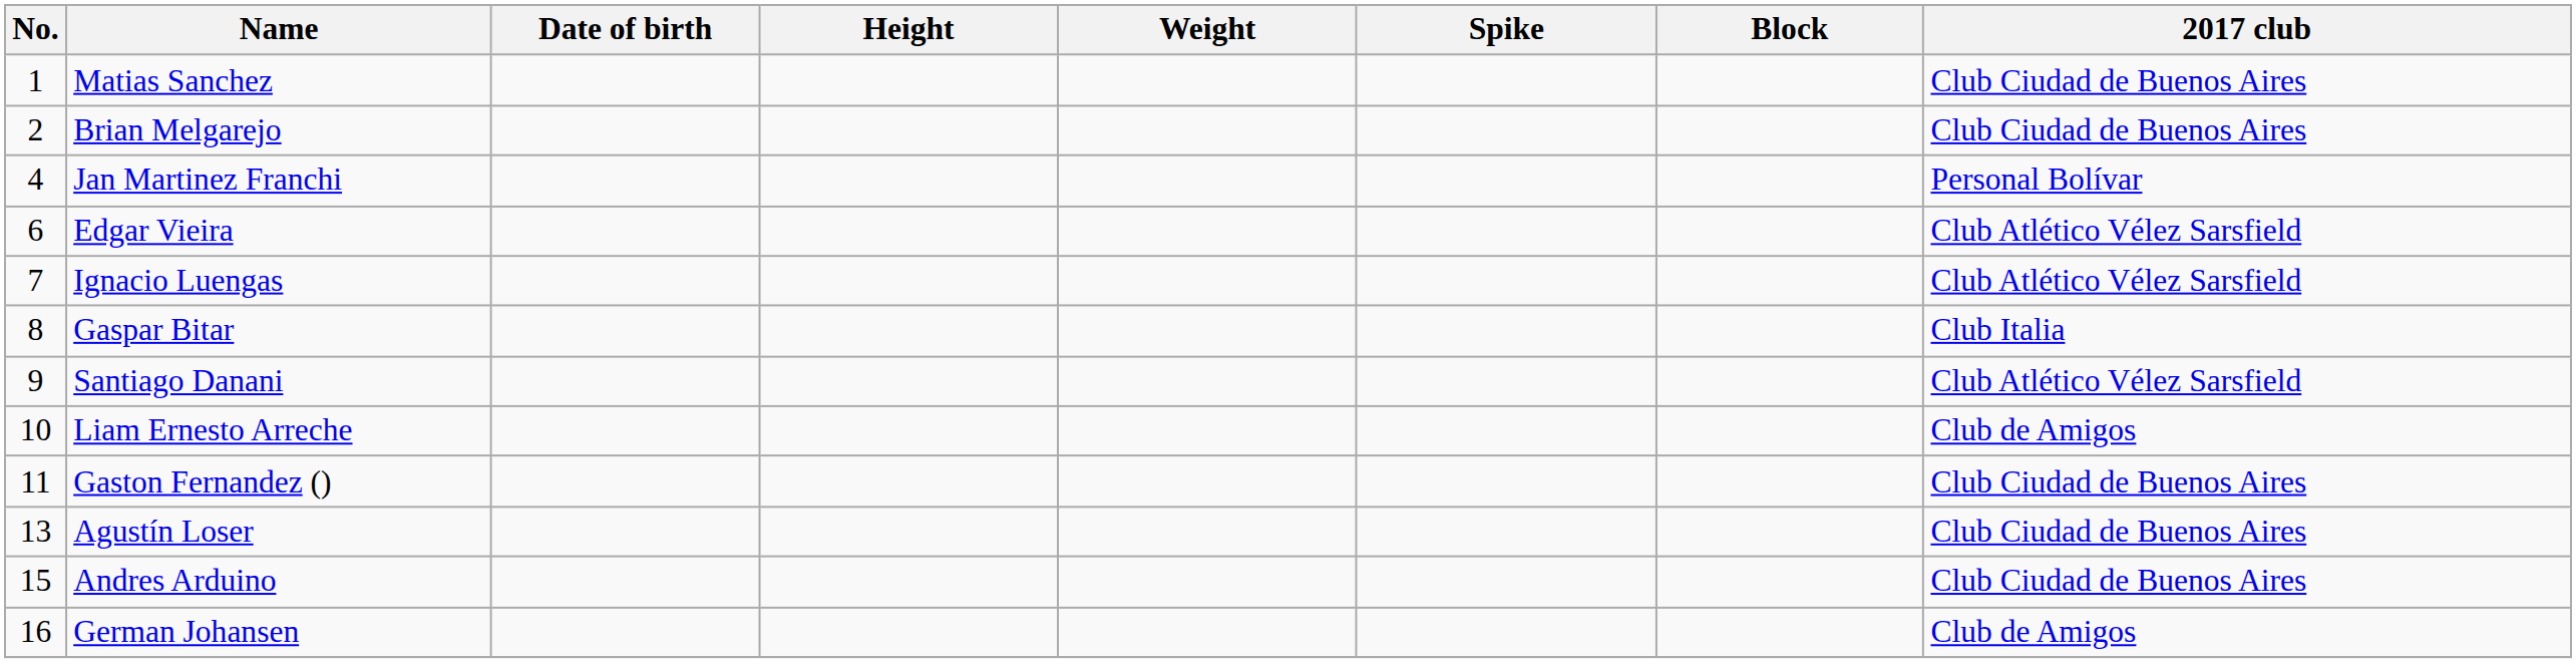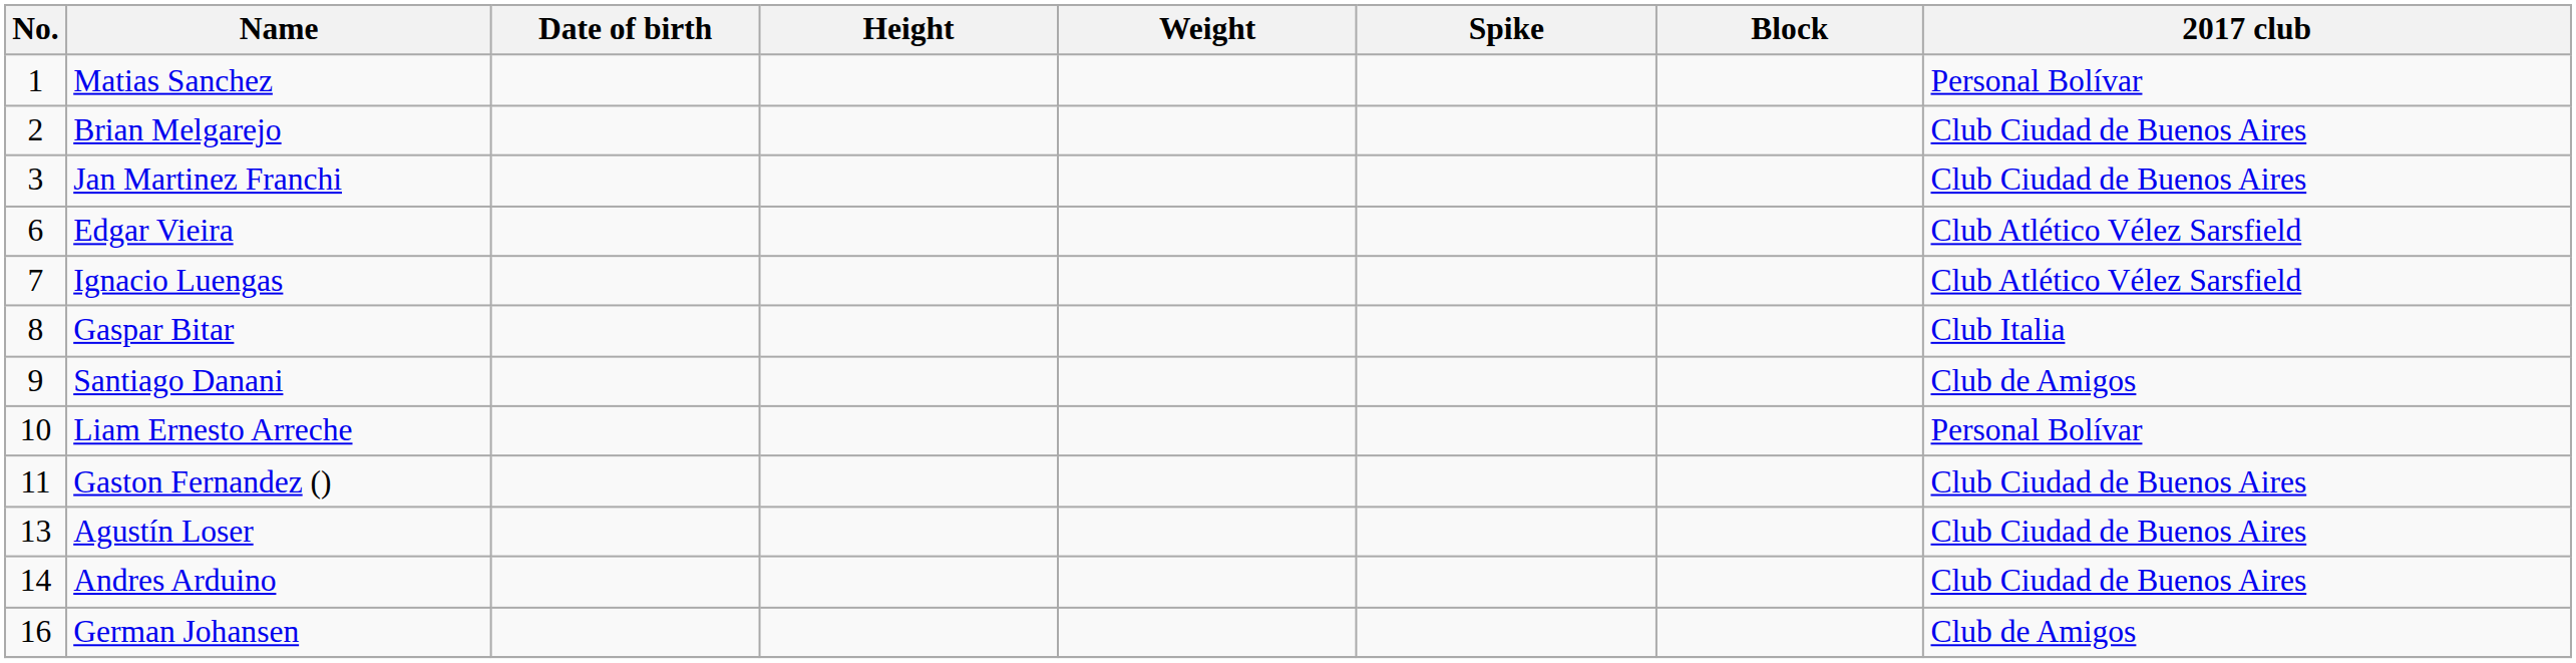 <table class="wikitable sortable" style="font-size:100%; text-align:center;">
 <tr>
 <th>No.</th>
 <th style="width:13em">Name</th>
 <th style="width:8em">Date of birth</th>
 <th style="width:9em">Height</th>
 <th style="width:9em">Weight</th>
 <th style="width:9em">Spike</th>
 <th style="width:8em">Block</th>
 <th style="width:20em">2017 club</th>
 </tr>
 <tr>
 <td>1</td>
 <td align=left><a href='#'>Matias Sanchez</a></td>
 <td align=right></td>
 <td></td>
 <td></td>
 <td></td>
 <td></td>
-<td align=left> <a href='#'>Club Ciudad de Buenos Aires</a></td>
+<td align=left> <a href='#'>Personal Bolívar</a></td>
 </tr>
 <tr>
 <td>2</td>
 <td align=left><a href='#'>Brian Melgarejo</a></td>
 <td align=right></td>
 <td></td>
 <td></td>
 <td></td>
 <td></td>
 <td align=left> <a href='#'>Club Ciudad de Buenos Aires</a></td>
 </tr>
 <tr>
-<td>4</td>
+<td>3</td>
 <td align=left><a href='#'>Jan Martinez Franchi</a></td>
 <td align=right></td>
 <td></td>
 <td></td>
 <td></td>
 <td></td>
-<td align=left> <a href='#'>Personal Bolívar</a></td>
+<td align=left> <a href='#'>Club Ciudad de Buenos Aires</a></td>
 </tr>
 <tr>
 <td>6</td>
 <td align=left><a href='#'>Edgar Vieira</a></td>
 <td align=right></td>
 <td></td>
 <td></td>
 <td></td>
 <td></td>
 <td align=left> <a href='#'>Club Atlético Vélez Sarsfield</a></td>
 </tr>
 <tr>
 <td>7</td>
 <td align=left><a href='#'>Ignacio Luengas</a></td>
 <td align=right></td>
 <td></td>
 <td></td>
 <td></td>
 <td></td>
 <td align=left> <a href='#'>Club Atlético Vélez Sarsfield</a></td>
 </tr>
 <tr>
 <td>8</td>
 <td align=left><a href='#'>Gaspar Bitar</a></td>
 <td align=right></td>
 <td></td>
 <td></td>
 <td></td>
 <td></td>
 <td align=left> <a href='#'>Club Italia</a></td>
 </tr>
 <tr>
 <td>9</td>
 <td align=left><a href='#'>Santiago Danani</a></td>
 <td align=right></td>
 <td></td>
 <td></td>
 <td></td>
 <td></td>
-<td align=left> <a href='#'>Club Atlético Vélez Sarsfield</a></td>
+<td align=left> <a href='#'>Club de Amigos</a></td>
 </tr>
 <tr>
 <td>10</td>
 <td align=left><a href='#'>Liam Ernesto Arreche</a></td>
 <td align=right></td>
 <td></td>
 <td></td>
 <td></td>
 <td></td>
-<td align=left> <a href='#'>Club de Amigos</a></td>
+<td align=left> <a href='#'>Personal Bolívar</a></td>
 </tr>
 <tr>
 <td>11</td>
 <td align=left><a href='#'>Gaston Fernandez</a> ()</td>
 <td align=right></td>
 <td></td>
 <td></td>
 <td></td>
 <td></td>
 <td align=left> <a href='#'>Club Ciudad de Buenos Aires</a></td>
 </tr>
 <tr>
 <td>13</td>
 <td align=left><a href='#'>Agustín Loser</a></td>
 <td align=right></td>
 <td></td>
 <td></td>
 <td></td>
 <td></td>
 <td align=left> <a href='#'>Club Ciudad de Buenos Aires</a></td>
 </tr>
 <tr>
-<td>15</td>
+<td>14</td>
 <td align=left><a href='#'>Andres Arduino</a></td>
 <td align=right></td>
 <td></td>
 <td></td>
 <td></td>
 <td></td>
 <td align=left> <a href='#'>Club Ciudad de Buenos Aires</a></td>
 </tr>
 <tr>
 <td>16</td>
 <td align=left><a href='#'>German Johansen</a></td>
 <td align=right></td>
 <td></td>
 <td></td>
 <td></td>
 <td></td>
 <td align=left> <a href='#'>Club de Amigos</a></td>
 </tr>
 <tr>
 </tr>
 </table>
